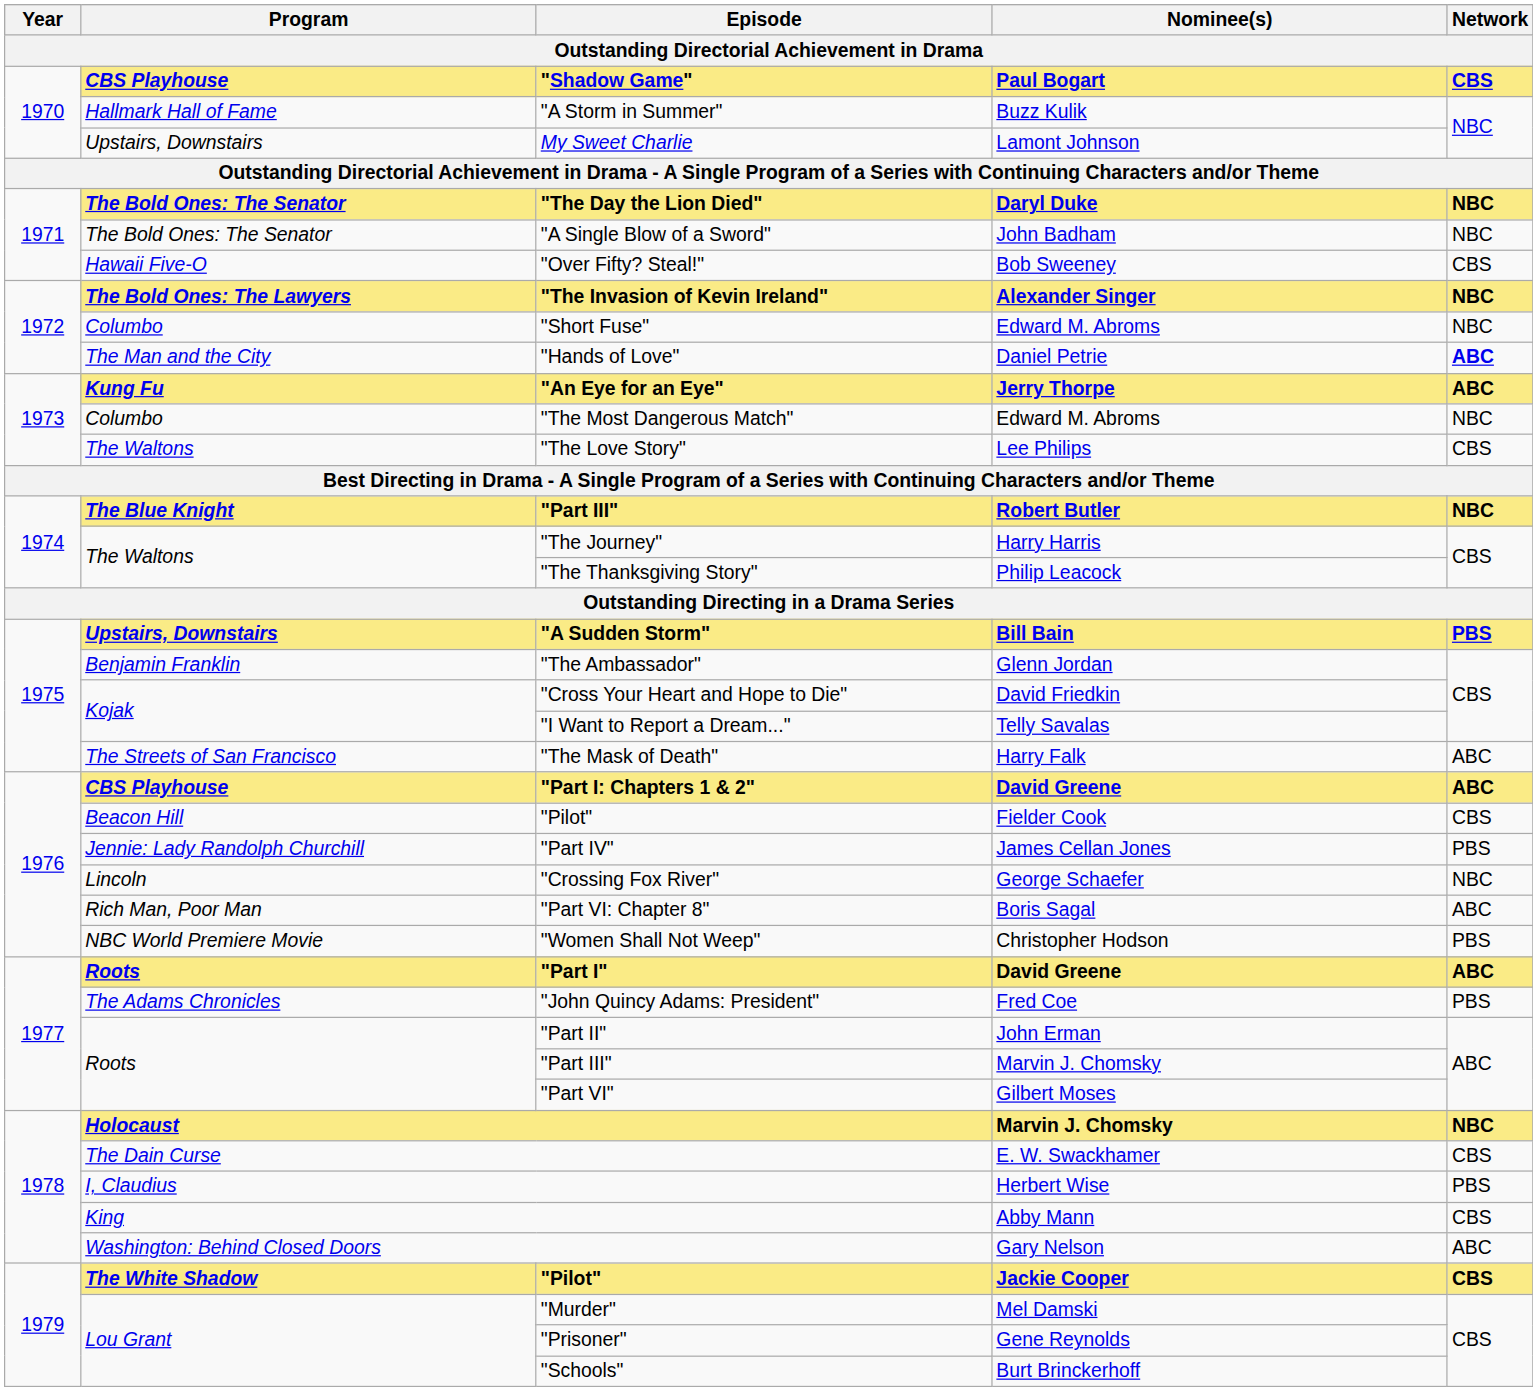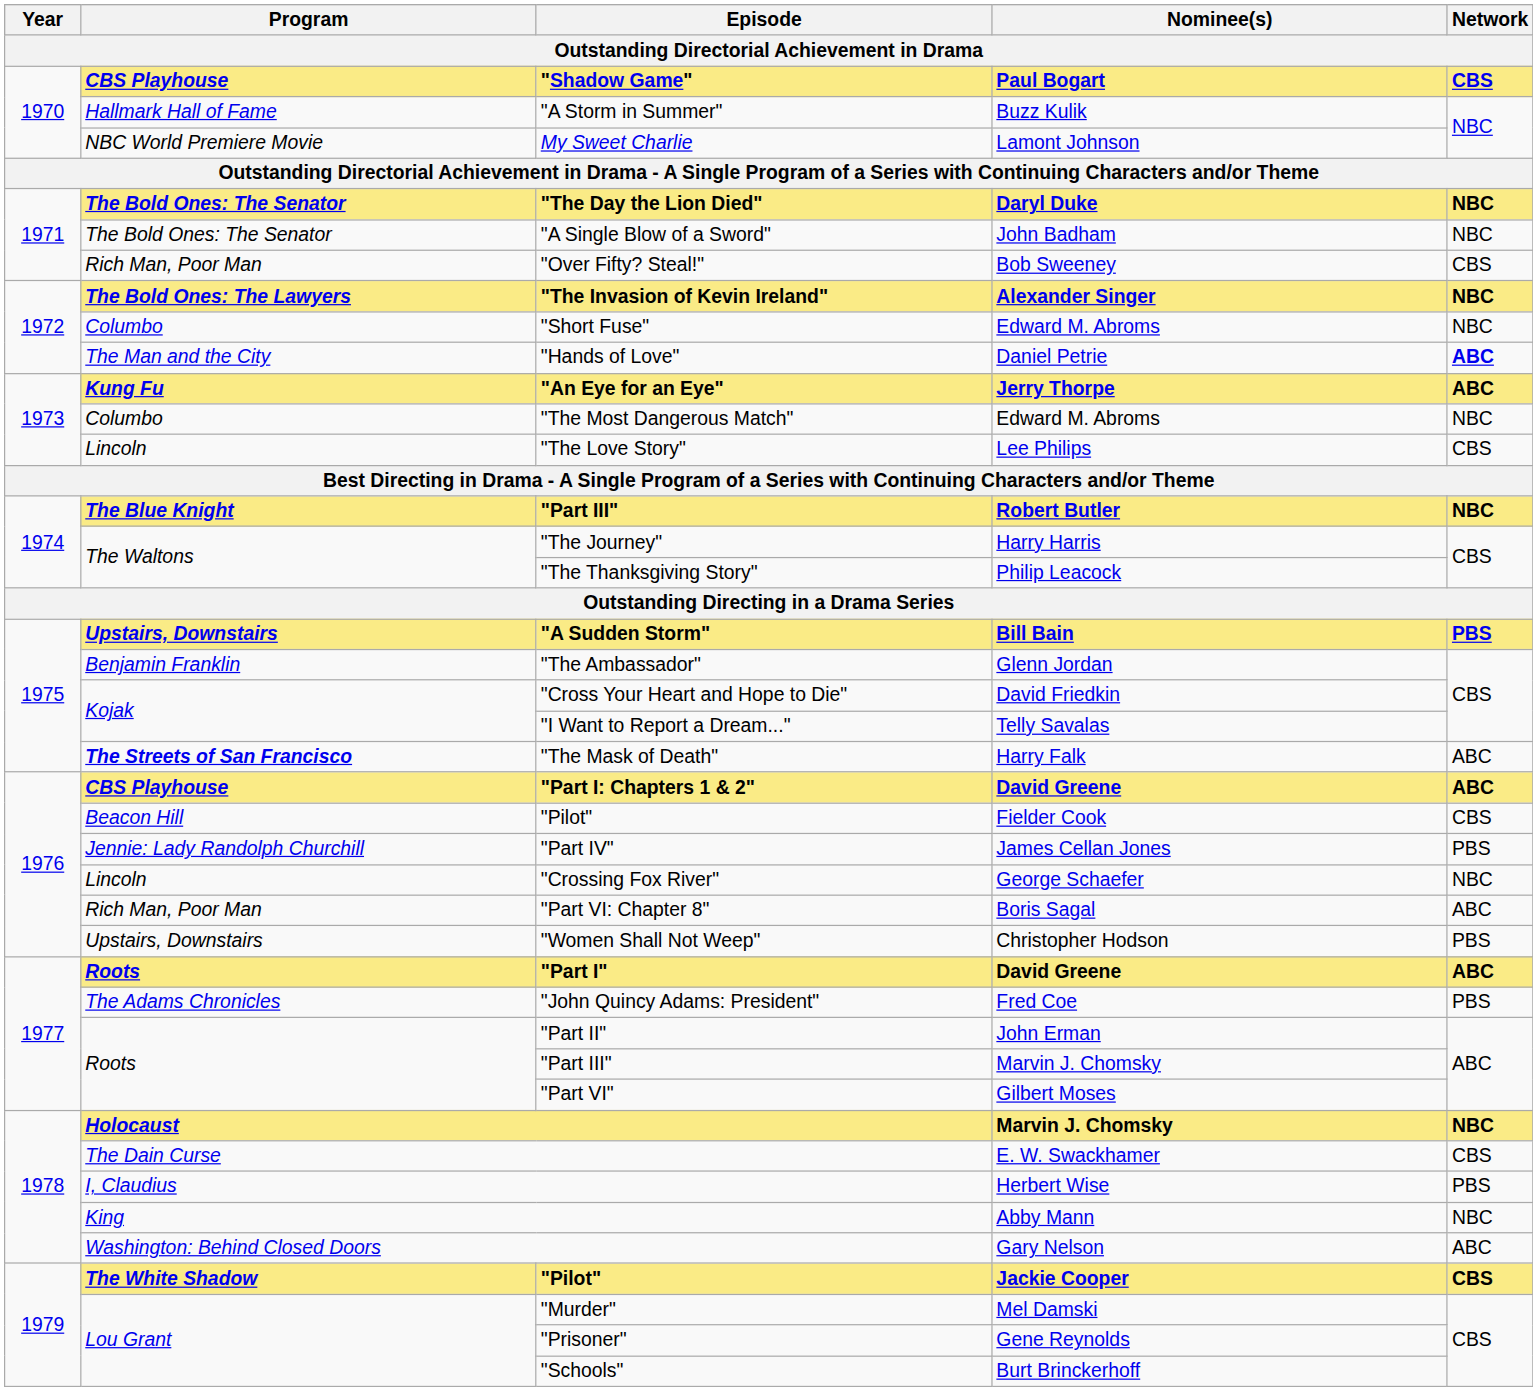 <table class="wikitable" style="width:100%">
 <tr bgcolor="#bebebe">
 <th width="5%">Year</th>
 <th width="30%">Program</th>
 <th width="30%">Episode</th>
 <th width="30%">Nominee(s)</th>
 <th width="5%">Network</th>
 </tr>
 <tr>
 <th colspan=5>Outstanding Directorial Achievement in Drama</th>
 </tr>
 <tr>
 <td rowspan=3 align=center><a href='#'>1970</a></td>
 <td style="background:#FAEB86;"><strong><em><a href='#'>CBS Playhouse</a></em></strong></td>
 <td style="background:#FAEB86;"><strong>"<a href='#'>Shadow Game</a>"</strong></td>
 <td style="background:#FAEB86;"><strong><a href='#'>Paul Bogart</a></strong></td>
 <td style="background:#FAEB86;"><strong><a href='#'>CBS</a></strong></td>
 </tr>
 <tr>
 <td><em><a href='#'>Hallmark Hall of Fame</a></em></td>
 <td>"A Storm in Summer"</td>
 <td><a href='#'>Buzz Kulik</a></td>
 <td rowspan=2><a href='#'>NBC</a></td>
 </tr>
 <tr>
-<td><em>Upstairs, Downstairs</em></td>
+<td><em>NBC World Premiere Movie</em></td>
 <td><em><a href='#'>My Sweet Charlie</a></em></td>
 <td><a href='#'>Lamont Johnson</a></td>
 </tr>
 <tr>
 <th colspan=5>Outstanding Directorial Achievement in Drama - A Single Program of a Series with Continuing Characters and/or Theme</th>
 </tr>
 <tr>
 <td rowspan=3 align=center><a href='#'>1971</a></td>
 <td style="background:#FAEB86;"><strong><em><a href='#'>The Bold Ones: The Senator</a></em></strong></td>
 <td style="background:#FAEB86;"><strong>"The Day the Lion Died"</strong></td>
 <td style="background:#FAEB86;"><strong><a href='#'>Daryl Duke</a></strong></td>
 <td style="background:#FAEB86;"><strong>NBC</strong></td>
 </tr>
 <tr>
 <td><em>The Bold Ones: The Senator</em></td>
 <td>"A Single Blow of a Sword"</td>
 <td><a href='#'>John Badham</a></td>
 <td>NBC</td>
 </tr>
 <tr>
-<td><em><a href='#'>Hawaii Five-O</a></em></td>
+<td><em>Rich Man, Poor Man</em></td>
 <td>"Over Fifty? Steal!"</td>
 <td><a href='#'>Bob Sweeney</a></td>
 <td>CBS</td>
 </tr>
 <tr>
 <td rowspan=3 align=center><a href='#'>1972</a></td>
 <td style="background:#FAEB86;"><strong><em><a href='#'>The Bold Ones: The Lawyers</a></em></strong></td>
 <td style="background:#FAEB86;"><strong>"The Invasion of Kevin Ireland"</strong></td>
 <td style="background:#FAEB86;"><strong><a href='#'>Alexander Singer</a></strong></td>
 <td style="background:#FAEB86;"><strong>NBC</strong></td>
 </tr>
 <tr>
 <td><em><a href='#'>Columbo</a></em></td>
 <td>"Short Fuse"</td>
 <td><a href='#'>Edward M. Abroms</a></td>
 <td>NBC</td>
 </tr>
 <tr>
 <td><em><a href='#'>The Man and the City</a></em></td>
 <td>"Hands of Love"</td>
 <td><a href='#'>Daniel Petrie</a></td>
 <td><strong><a href='#'>ABC</a></strong></td>
 </tr>
 <tr>
 <td rowspan=3 align=center><a href='#'>1973</a></td>
 <td style="background:#FAEB86;"><strong><em><a href='#'>Kung Fu</a></em></strong></td>
 <td style="background:#FAEB86;"><strong>"An Eye for an Eye"</strong></td>
 <td style="background:#FAEB86;"><strong><a href='#'>Jerry Thorpe</a></strong></td>
 <td style="background:#FAEB86;"><strong>ABC</strong></td>
 </tr>
 <tr>
 <td><em>Columbo</em></td>
 <td>"The Most Dangerous Match"</td>
 <td>Edward M. Abroms</td>
 <td>NBC</td>
 </tr>
 <tr>
-<td><em><a href='#'>The Waltons</a></em></td>
+<td><em>Lincoln</em></td>
 <td>"The Love Story"</td>
 <td><a href='#'>Lee Philips</a></td>
 <td>CBS</td>
 </tr>
 <tr>
 <th colspan=5>Best Directing in Drama - A Single Program of a Series with Continuing Characters and/or Theme</th>
 </tr>
 <tr>
 <td rowspan=3 align=center><a href='#'>1974</a></td>
 <td style="background:#FAEB86;"><strong><em><a href='#'>The Blue Knight</a></em></strong></td>
 <td style="background:#FAEB86;"><strong>"Part III"</strong></td>
 <td style="background:#FAEB86;"><strong><a href='#'>Robert Butler</a></strong></td>
 <td style="background:#FAEB86;"><strong>NBC</strong></td>
 </tr>
 <tr>
 <td rowspan=2><em>The Waltons</em></td>
 <td>"The Journey"</td>
 <td><a href='#'>Harry Harris</a></td>
 <td rowspan=2>CBS</td>
 </tr>
 <tr>
 <td>"The Thanksgiving Story"</td>
 <td><a href='#'>Philip Leacock</a></td>
 </tr>
 <tr>
 <th colspan=5>Outstanding Directing in a Drama Series</th>
 </tr>
 <tr>
 <td rowspan=5 align=center><a href='#'>1975</a></td>
 <td style="background:#FAEB86;"><strong><em><a href='#'>Upstairs, Downstairs</a></em></strong></td>
 <td style="background:#FAEB86;"><strong>"A Sudden Storm"</strong></td>
 <td style="background:#FAEB86;"><strong><a href='#'>Bill Bain</a></strong></td>
 <td style="background:#FAEB86;"><strong><a href='#'>PBS</a></strong></td>
 </tr>
 <tr>
 <td><em><a href='#'>Benjamin Franklin</a></em></td>
 <td>"The Ambassador"</td>
 <td><a href='#'>Glenn Jordan</a></td>
 <td rowspan=3>CBS</td>
 </tr>
 <tr>
 <td rowspan=2><em><a href='#'>Kojak</a></em></td>
 <td>"Cross Your Heart and Hope to Die"</td>
 <td><a href='#'>David Friedkin</a></td>
 </tr>
 <tr>
 <td>"I Want to Report a Dream..."</td>
 <td><a href='#'>Telly Savalas</a></td>
 </tr>
 <tr>
-<td><em><a href='#'>The Streets of San Francisco</a></em></td>
+<td><strong><em><a href='#'>The Streets of San Francisco</a></em></strong></td>
 <td>"The Mask of Death"</td>
 <td><a href='#'>Harry Falk</a></td>
 <td>ABC</td>
 </tr>
 <tr>
 <td rowspan=6 align=center><a href='#'>1976</a></td>
 <td style="background:#FAEB86;"><strong><em><a href='#'>CBS Playhouse</a></em></strong></td>
 <td style="background:#FAEB86;"><strong>"Part I: Chapters 1 & 2"</strong></td>
 <td style="background:#FAEB86;"><strong><a href='#'>David Greene</a></strong></td>
 <td style="background:#FAEB86;"><strong>ABC</strong></td>
 </tr>
 <tr>
 <td><em><a href='#'>Beacon Hill</a></em></td>
 <td>"Pilot"</td>
 <td><a href='#'>Fielder Cook</a></td>
 <td>CBS</td>
 </tr>
 <tr>
 <td><em><a href='#'>Jennie: Lady Randolph Churchill</a></em></td>
 <td>"Part IV"</td>
 <td><a href='#'>James Cellan Jones</a></td>
 <td>PBS</td>
 </tr>
 <tr>
 <td><em>Lincoln</em></td>
 <td>"Crossing Fox River"</td>
 <td><a href='#'>George Schaefer</a></td>
 <td>NBC</td>
 </tr>
 <tr>
 <td><em>Rich Man, Poor Man</em></td>
 <td>"Part VI: Chapter 8"</td>
 <td><a href='#'>Boris Sagal</a></td>
 <td>ABC</td>
 </tr>
 <tr>
-<td><em>NBC World Premiere Movie</em></td>
+<td><em>Upstairs, Downstairs</em></td>
 <td>"Women Shall Not Weep"</td>
 <td>Christopher Hodson</td>
 <td>PBS</td>
 </tr>
 <tr>
 <td rowspan=5 align=center><a href='#'>1977</a></td>
 <td style="background:#FAEB86;"><strong><em><a href='#'>Roots</a></em></strong></td>
 <td style="background:#FAEB86;"><strong>"Part I"</strong></td>
 <td style="background:#FAEB86;"><strong>David Greene</strong></td>
 <td style="background:#FAEB86;"><strong>ABC</strong></td>
 </tr>
 <tr>
 <td><em><a href='#'>The Adams Chronicles</a></em></td>
 <td>"John Quincy Adams: President"</td>
 <td><a href='#'>Fred Coe</a></td>
 <td>PBS</td>
 </tr>
 <tr>
 <td rowspan=3><em>Roots</em></td>
 <td>"Part II"</td>
 <td><a href='#'>John Erman</a></td>
 <td rowspan=3>ABC</td>
 </tr>
 <tr>
 <td>"Part III"</td>
 <td><a href='#'>Marvin J. Chomsky</a></td>
 </tr>
 <tr>
 <td>"Part VI"</td>
 <td><a href='#'>Gilbert Moses</a></td>
 </tr>
 <tr>
 <td rowspan=5 align=center><a href='#'>1978</a></td>
 <td colspan=2 style="background:#FAEB86;"><strong><em><a href='#'>Holocaust</a></em></strong></td>
 <td style="background:#FAEB86;"><strong>Marvin J. Chomsky</strong></td>
 <td style="background:#FAEB86;"><strong>NBC</strong></td>
 </tr>
 <tr>
 <td colspan=2><em><a href='#'>The Dain Curse</a></em></td>
 <td><a href='#'>E. W. Swackhamer</a></td>
 <td>CBS</td>
 </tr>
 <tr>
 <td colspan=2><em><a href='#'>I, Claudius</a></em></td>
 <td><a href='#'>Herbert Wise</a></td>
 <td>PBS</td>
 </tr>
 <tr>
 <td colspan=2><em><a href='#'>King</a></em></td>
 <td><a href='#'>Abby Mann</a></td>
-<td>CBS</td>
+<td>NBC</td>
 </tr>
 <tr>
 <td colspan=2><em><a href='#'>Washington: Behind Closed Doors</a></em></td>
 <td><a href='#'>Gary Nelson</a></td>
 <td>ABC</td>
 </tr>
 <tr>
 <td rowspan=4 align=center><a href='#'>1979</a></td>
 <td style="background:#FAEB86;"><strong><em><a href='#'>The White Shadow</a></em></strong></td>
 <td style="background:#FAEB86;"><strong>"Pilot"</strong></td>
 <td style="background:#FAEB86;"><strong><a href='#'>Jackie Cooper</a></strong></td>
 <td style="background:#FAEB86;"><strong>CBS</strong></td>
 </tr>
 <tr>
 <td rowspan=3><em><a href='#'>Lou Grant</a></em></td>
 <td>"Murder"</td>
 <td><a href='#'>Mel Damski</a></td>
 <td rowspan=3>CBS</td>
 </tr>
 <tr>
 <td>"Prisoner"</td>
 <td><a href='#'>Gene Reynolds</a></td>
 </tr>
 <tr>
 <td>"Schools"</td>
 <td><a href='#'>Burt Brinckerhoff</a></td>
 </tr>
 </table>
